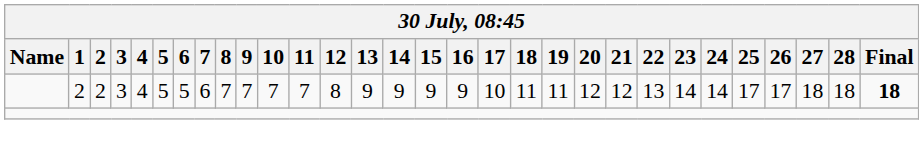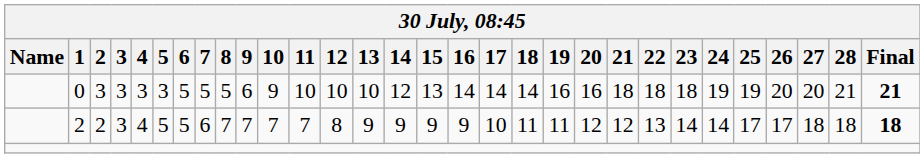 <table class=wikitable style="text-align:center; width: 55%">
 <tr>
 <th colspan=30><em>30 July, 08:45</em></th>
 </tr>
 <tr>
 <th>Name</th>
 <th>1</th>
 <th>2</th>
 <th>3</th>
 <th>4</th>
 <th>5</th>
 <th>6</th>
 <th>7</th>
 <th>8</th>
 <th>9</th>
 <th>10</th>
 <th>11</th>
 <th>12</th>
 <th>13</th>
 <th>14</th>
 <th>15</th>
 <th>16</th>
 <th>17</th>
 <th>18</th>
 <th>19</th>
 <th>20</th>
 <th>21</th>
 <th>22</th>
 <th>23</th>
 <th>24</th>
 <th>25</th>
 <th>26</th>
 <th>27</th>
 <th>28</th>
 <th>Final</th>
 </tr>
 <tr>
+<td align=left><strong></strong></td>
+<td>0</td>
+<td>3</td>
+<td>3</td>
+<td>3</td>
+<td>3</td>
+<td>5</td>
+<td>5</td>
+<td>5</td>
+<td>6</td>
+<td>9</td>
+<td>10</td>
+<td>10</td>
+<td>10</td>
+<td>12</td>
+<td>13</td>
+<td>14</td>
+<td>14</td>
+<td>14</td>
+<td>16</td>
+<td>16</td>
+<td>18</td>
+<td>18</td>
+<td>18</td>
+<td>19</td>
+<td>19</td>
+<td>20</td>
+<td>20</td>
+<td>21</td>
+<td><strong>21</strong></td>
+</tr>
+<tr>
 <td align=left></td>
 <td>2</td>
 <td>2</td>
 <td>3</td>
 <td>4</td>
 <td>5</td>
 <td>5</td>
 <td>6</td>
 <td>7</td>
 <td>7</td>
 <td>7</td>
 <td>7</td>
 <td>8</td>
 <td>9</td>
 <td>9</td>
 <td>9</td>
 <td>9</td>
 <td>10</td>
 <td>11</td>
 <td>11</td>
 <td>12</td>
 <td>12</td>
 <td>13</td>
 <td>14</td>
 <td>14</td>
 <td>17</td>
 <td>17</td>
 <td>18</td>
 <td>18</td>
 <td><strong>18</strong></td>
 </tr>
 <tr>
 <td colspan=30></td>
 </tr>
 </table>
